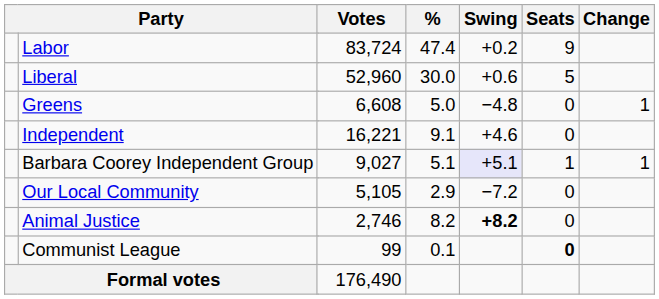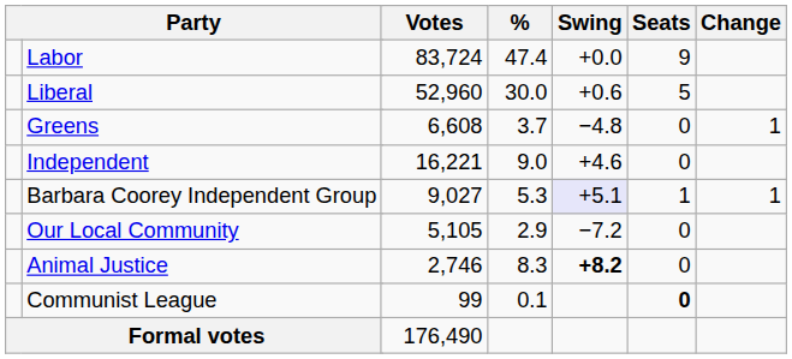 <table class="wikitable" style="text-align:right; margin-bottom:0">
 <tr>
 <th style="width:10px" colspan=3>Party</th>
 <th style="width:70px;">Votes</th>
 <th style="width:40px;">%</th>
 <th style="width:40px;">Swing</th>
 <th style="width:40px;">Seats</th>
 <th style="width:40px;">Change</th>
 </tr>
 <tr>
 <td> </td>
 <td style="text-align:left;" colspan="2"><a href='#'>Labor</a></td>
 <td>83,724</td>
 <td>47.4</td>
-<td>+0.2</td>
+<td>+0.0</td>
 <td>9</td>
 <td></td>
 </tr>
 <tr>
 <td> </td>
 <td style="text-align:left;" colspan="2"><a href='#'>Liberal</a></td>
 <td>52,960</td>
 <td>30.0</td>
 <td>+0.6</td>
 <td>5</td>
 <td></td>
 </tr>
 <tr>
 <td> </td>
 <td style="text-align:left;" colspan="2"><a href='#'>Greens</a></td>
 <td>6,608</td>
-<td>5.0</td>
+<td>3.7</td>
 <td>−4.8</td>
 <td>0</td>
 <td> 1</td>
 </tr>
 <tr>
 <td> </td>
 <td style="text-align:left;" colspan="2"><a href='#'>Independent</a></td>
 <td>16,221</td>
-<td>9.1</td>
+<td>9.0</td>
 <td>+4.6</td>
 <td>0</td>
 <td></td>
 </tr>
 <tr>
 <td> </td>
 <td style="text-align:left;" colspan="2">Barbara Coorey Independent Group</td>
 <td>9,027</td>
-<td>5.1</td>
+<td>5.3</td>
 <td style="background: lavender;">+5.1</td>
 <td>1</td>
 <td> 1</td>
 </tr>
 <tr>
 <td> </td>
 <td style="text-align:left;" colspan="2"><a href='#'>Our Local Community</a></td>
 <td>5,105</td>
 <td>2.9</td>
 <td>−7.2</td>
 <td>0</td>
 <td></td>
 </tr>
 <tr>
 <td> </td>
 <td style="text-align:left;" colspan="2"><a href='#'>Animal Justice</a></td>
 <td>2,746</td>
-<td>8.2</td>
+<td>8.3</td>
 <td><strong>+8.2</strong></td>
 <td>0</td>
 <td></td>
 </tr>
 <tr>
 <td> </td>
 <td style="text-align:left;" colspan="2">Communist League</td>
 <td>99</td>
 <td>0.1</td>
 <td></td>
 <td><strong>0</strong></td>
 <td></td>
 </tr>
 <tr>
 <th colspan="3" rowspan="1"> Formal votes</th>
 <td>176,490</td>
 <td></td>
 <td></td>
 <td></td>
 <td></td>
 </tr>
 </table>
